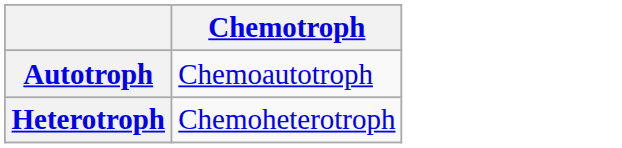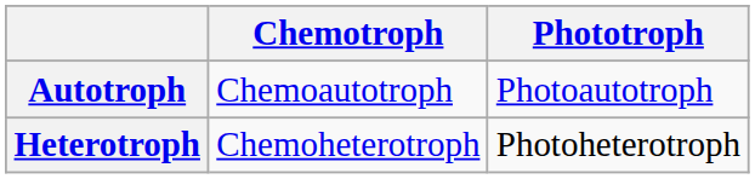 <table class=wikitable>
 <tr>
 <th></th>
 <th><a href='#'>Chemotroph</a></th>
+<th><a href='#'>Phototroph</a></th>
 </tr>
 <tr>
 <th><a href='#'>Autotroph</a></th>
 <td><a href='#'>Chemoautotroph</a></td>
+<td><a href='#'>Photoautotroph</a></td>
 </tr>
 <tr>
 <th><a href='#'>Heterotroph</a></th>
 <td><a href='#'>Chemoheterotroph</a></td>
+<td>Photoheterotroph</td>
 </tr>
 </table>
